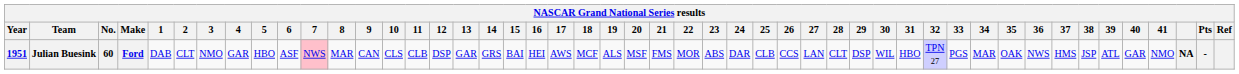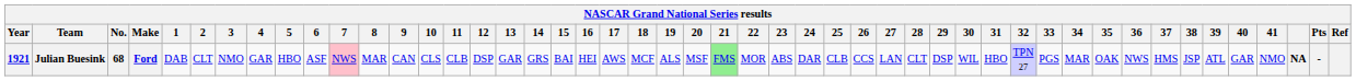 <table class="wikitable" style="text-align:center; font-size:75%">
 <tr>
 <th colspan="69"><a href='#'>NASCAR Grand National Series</a> results</th>
 </tr>
 <tr>
 <th>Year</th>
 <th>Team</th>
 <th>No.</th>
 <th>Make</th>
 <th>1</th>
 <th>2</th>
 <th>3</th>
 <th>4</th>
 <th>5</th>
 <th>6</th>
 <th>7</th>
 <th>8</th>
 <th>9</th>
 <th>10</th>
 <th>11</th>
 <th>12</th>
 <th>13</th>
 <th>14</th>
 <th>15</th>
 <th>16</th>
 <th>17</th>
 <th>18</th>
 <th>19</th>
 <th>20</th>
 <th>21</th>
 <th>22</th>
 <th>23</th>
 <th>24</th>
 <th>25</th>
 <th>26</th>
 <th>27</th>
 <th>28</th>
 <th>29</th>
 <th>30</th>
 <th>31</th>
 <th>32</th>
 <th>33</th>
 <th>34</th>
 <th>35</th>
 <th>36</th>
 <th>37</th>
 <th>38</th>
 <th>39</th>
 <th>40</th>
 <th>41</th>
 <th></th>
 <th>Pts</th>
 <th>Ref</th>
 </tr>
 <tr>
-<th><a href='#'>1951</a></th>
+<th><a href='#'>1921</a></th>
 <th>Julian Buesink</th>
-<th>60</th>
+<th>68</th>
 <th><a href='#'>Ford</a></th>
 <td><a href='#'>DAB</a></td>
 <td><a href='#'>CLT</a></td>
 <td><a href='#'>NMO</a></td>
 <td><a href='#'>GAR</a></td>
 <td><a href='#'>HBO</a></td>
 <td><a href='#'>ASF</a></td>
 <td style="background: pink;"><a href='#'>NWS</a></td>
 <td><a href='#'>MAR</a></td>
 <td><a href='#'>CAN</a></td>
 <td><a href='#'>CLS</a></td>
 <td><a href='#'>CLB</a></td>
 <td><a href='#'>DSP</a></td>
 <td><a href='#'>GAR</a></td>
 <td><a href='#'>GRS</a></td>
 <td><a href='#'>BAI</a></td>
 <td><a href='#'>HEI</a></td>
 <td><a href='#'>AWS</a></td>
 <td><a href='#'>MCF</a></td>
 <td><a href='#'>ALS</a></td>
 <td><a href='#'>MSF</a></td>
-<td><a href='#'>FMS</a></td>
+<td style="background: lightgreen;"><a href='#'>FMS</a></td>
 <td><a href='#'>MOR</a></td>
 <td><a href='#'>ABS</a></td>
 <td><a href='#'>DAR</a></td>
 <td><a href='#'>CLB</a></td>
 <td><a href='#'>CCS</a></td>
 <td><a href='#'>LAN</a></td>
 <td><a href='#'>CLT</a></td>
 <td><a href='#'>DSP</a></td>
 <td><a href='#'>WIL</a></td>
 <td><a href='#'>HBO</a></td>
 <td style="background:#CFCFFF;"><a href='#'>TPN</a><br><small>27</small></td>
 <td><a href='#'>PGS</a></td>
 <td><a href='#'>MAR</a></td>
 <td><a href='#'>OAK</a></td>
 <td><a href='#'>NWS</a></td>
 <td><a href='#'>HMS</a></td>
 <td><a href='#'>JSP</a></td>
 <td><a href='#'>ATL</a></td>
 <td><a href='#'>GAR</a></td>
 <td><a href='#'>NMO</a></td>
 <th>NA</th>
 <th>-</th>
 <th></th>
 </tr>
 </table>
